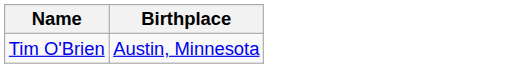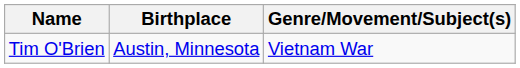 <table class="wikitable">
 <tr>
 <th>Name</th>
 <th>Birthplace</th>
+<th>Genre/Movement/Subject(s)</th>
 </tr>
 <tr>
 <td><a href='#'>Tim O'Brien</a></td>
 <td><a href='#'>Austin, Minnesota</a></td>
+<td><a href='#'>Vietnam War</a></td>
 </tr>
 </table>
